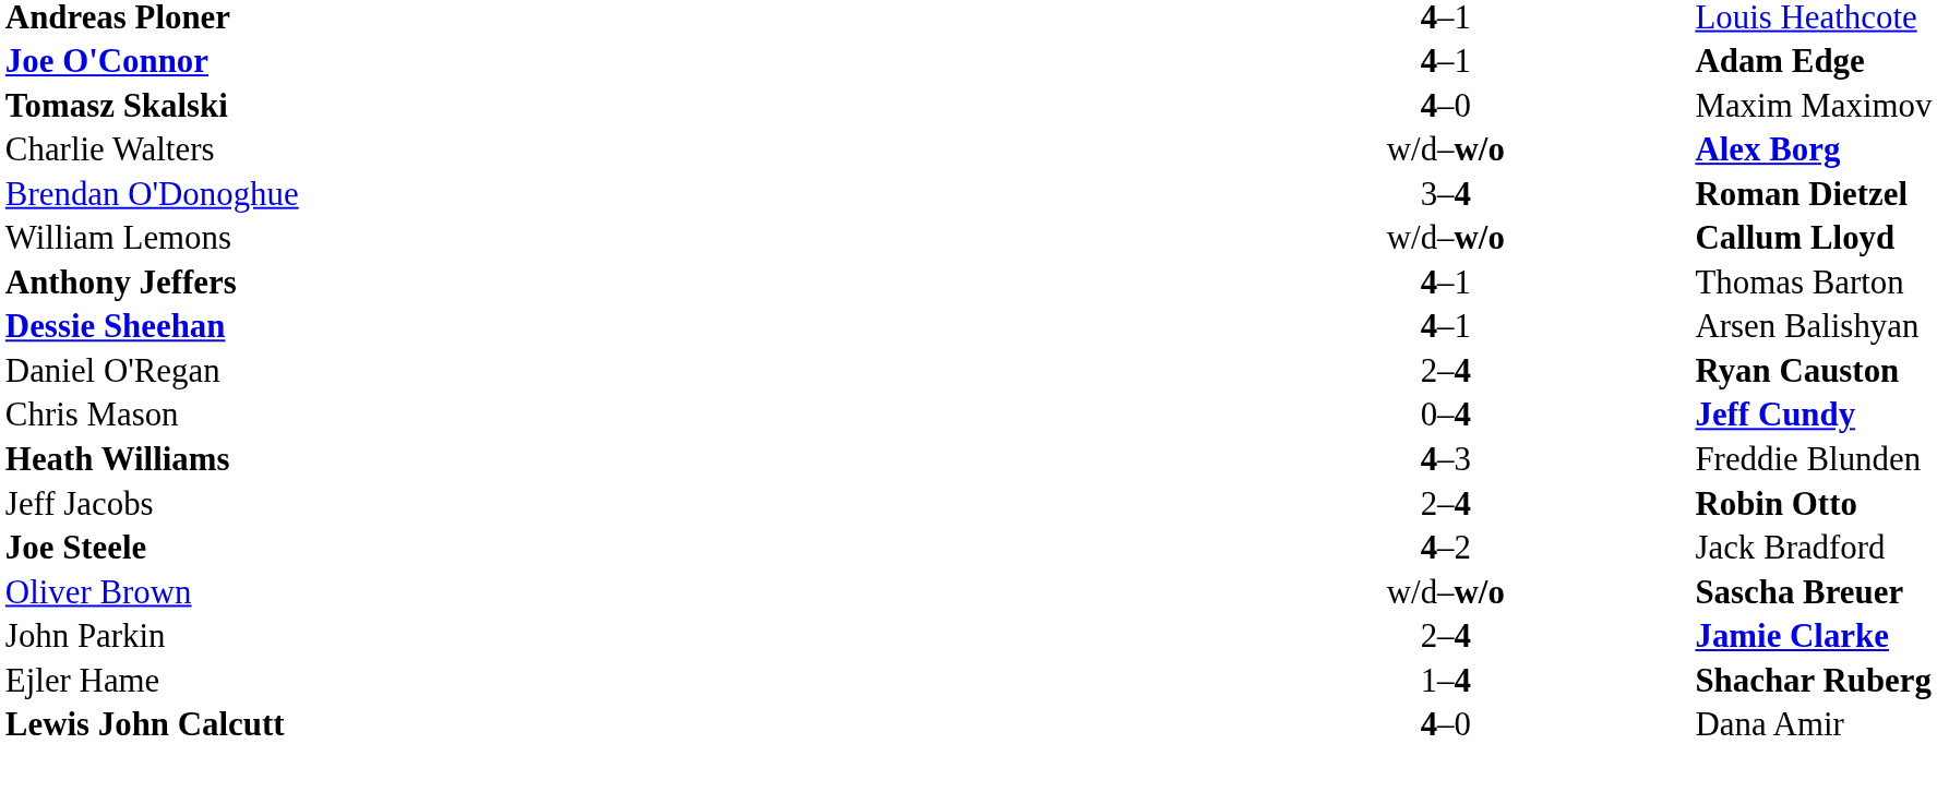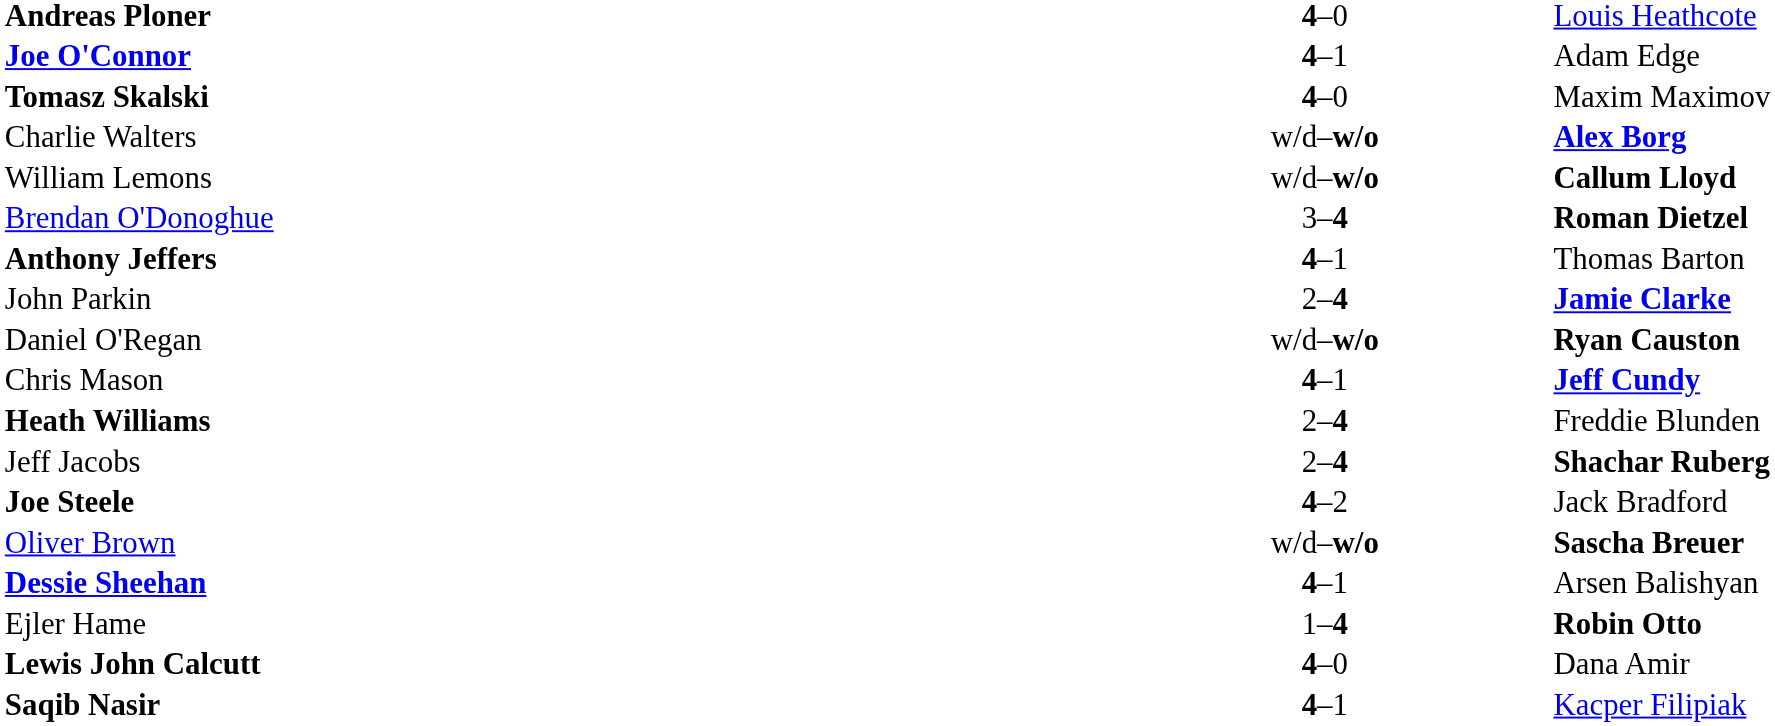 <table width="100%" cellspacing="1">
 <tr>
 <th width45%></th>
 <th width10%></th>
 <th width45%></th>
 </tr>
 <tr>
 <td> <strong>Andreas Ploner</strong></td>
-<td align="center"><strong>4</strong>–1</td>
+<td align="center"><strong>4</strong>–0</td>
 <td> <a href='#'>Louis Heathcote</a></td>
 </tr>
 <tr>
 <td> <strong><a href='#'>Joe O'Connor</a></strong></td>
 <td align="center"><strong>4</strong>–1</td>
-<td><strong> Adam Edge</strong></td>
+<td> Adam Edge</td>
 </tr>
 <tr>
 <td> <strong>Tomasz Skalski</strong></td>
 <td align="center"><strong>4</strong>–0</td>
 <td> Maxim Maximov</td>
 </tr>
 <tr>
 <td> Charlie Walters</td>
 <td align="center">w/d–<strong>w/o</strong></td>
 <td> <strong><a href='#'>Alex Borg</a></strong></td>
 </tr>
 <tr>
+<td> William Lemons</td>
+<td align="center">w/d–<strong>w/o</strong></td>
+<td> <strong>Callum Lloyd</strong></td>
+</tr>
+<tr>
 <td> <a href='#'>Brendan O'Donoghue</a></td>
 <td align="center">3–<strong>4</strong></td>
 <td> <strong>Roman Dietzel</strong></td>
-</tr>
-<tr>
-<td> William Lemons</td>
-<td align="center">w/d–<strong>w/o</strong></td>
-<td> <strong>Callum Lloyd</strong></td>
 </tr>
 <tr>
 <td> <strong>Anthony Jeffers</strong></td>
 <td align="center"><strong>4</strong>–1</td>
 <td> Thomas Barton</td>
 </tr>
 <tr>
-<td> <strong><a href='#'>Dessie Sheehan</a></strong></td>
-<td align="center"><strong>4</strong>–1</td>
-<td> Arsen Balishyan</td>
+<td> John Parkin</td>
+<td align="center">2–<strong>4</strong></td>
+<td> <strong><a href='#'>Jamie Clarke</a></strong></td>
 </tr>
 <tr>
 <td> Daniel O'Regan</td>
-<td align="center">2–<strong>4</strong></td>
+<td align="center">w/d–<strong>w/o</strong></td>
 <td> <strong>Ryan Causton</strong></td>
 </tr>
 <tr>
 <td> Chris Mason</td>
-<td align="center">0–<strong>4</strong></td>
+<td align="center"><strong>4</strong>–1</td>
 <td> <strong><a href='#'>Jeff Cundy</a></strong></td>
 </tr>
 <tr>
 <td> <strong>Heath Williams</strong></td>
-<td align="center"><strong>4</strong>–3</td>
+<td align="center">2–<strong>4</strong></td>
 <td> Freddie Blunden</td>
 </tr>
 <tr>
 <td> Jeff Jacobs</td>
 <td align="center">2–<strong>4</strong></td>
-<td> <strong>Robin Otto</strong></td>
+<td> <strong>Shachar Ruberg</strong></td>
 </tr>
 <tr>
 <td> <strong>Joe Steele</strong></td>
 <td align="center"><strong>4</strong>–2</td>
 <td> Jack Bradford</td>
 </tr>
 <tr>
 <td> <a href='#'>Oliver Brown</a></td>
 <td align="center">w/d–<strong>w/o</strong></td>
 <td> <strong>Sascha Breuer</strong></td>
 </tr>
 <tr>
-<td> John Parkin</td>
-<td align="center">2–<strong>4</strong></td>
-<td> <strong><a href='#'>Jamie Clarke</a></strong></td>
+<td> <strong><a href='#'>Dessie Sheehan</a></strong></td>
+<td align="center"><strong>4</strong>–1</td>
+<td> Arsen Balishyan</td>
 </tr>
 <tr>
 <td> Ejler Hame</td>
 <td align="center">1–<strong>4</strong></td>
-<td> <strong>Shachar Ruberg</strong></td>
+<td> <strong>Robin Otto</strong></td>
 </tr>
 <tr>
 <td> <strong>Lewis John Calcutt</strong></td>
 <td align="center"><strong>4</strong>–0</td>
 <td> Dana Amir</td>
 </tr>
+<tr>
+<td> <strong>Saqib Nasir</strong></td>
+<td align="center"><strong>4</strong>–1</td>
+<td> <a href='#'>Kacper Filipiak</a></td>
+</tr>
 </table>
